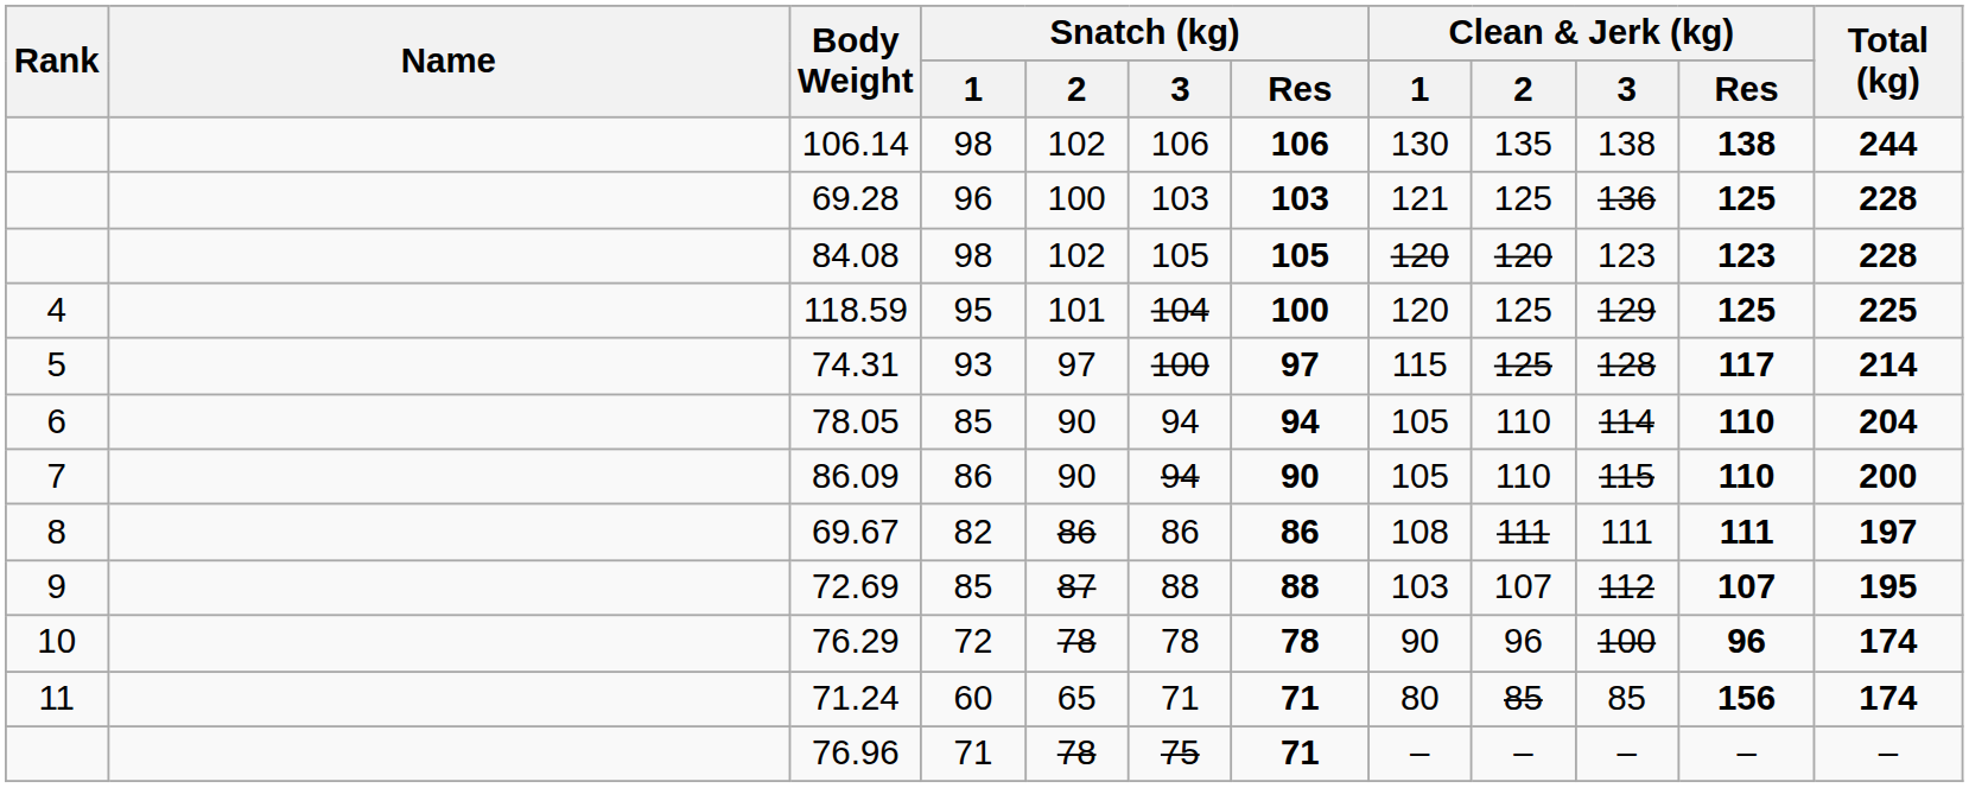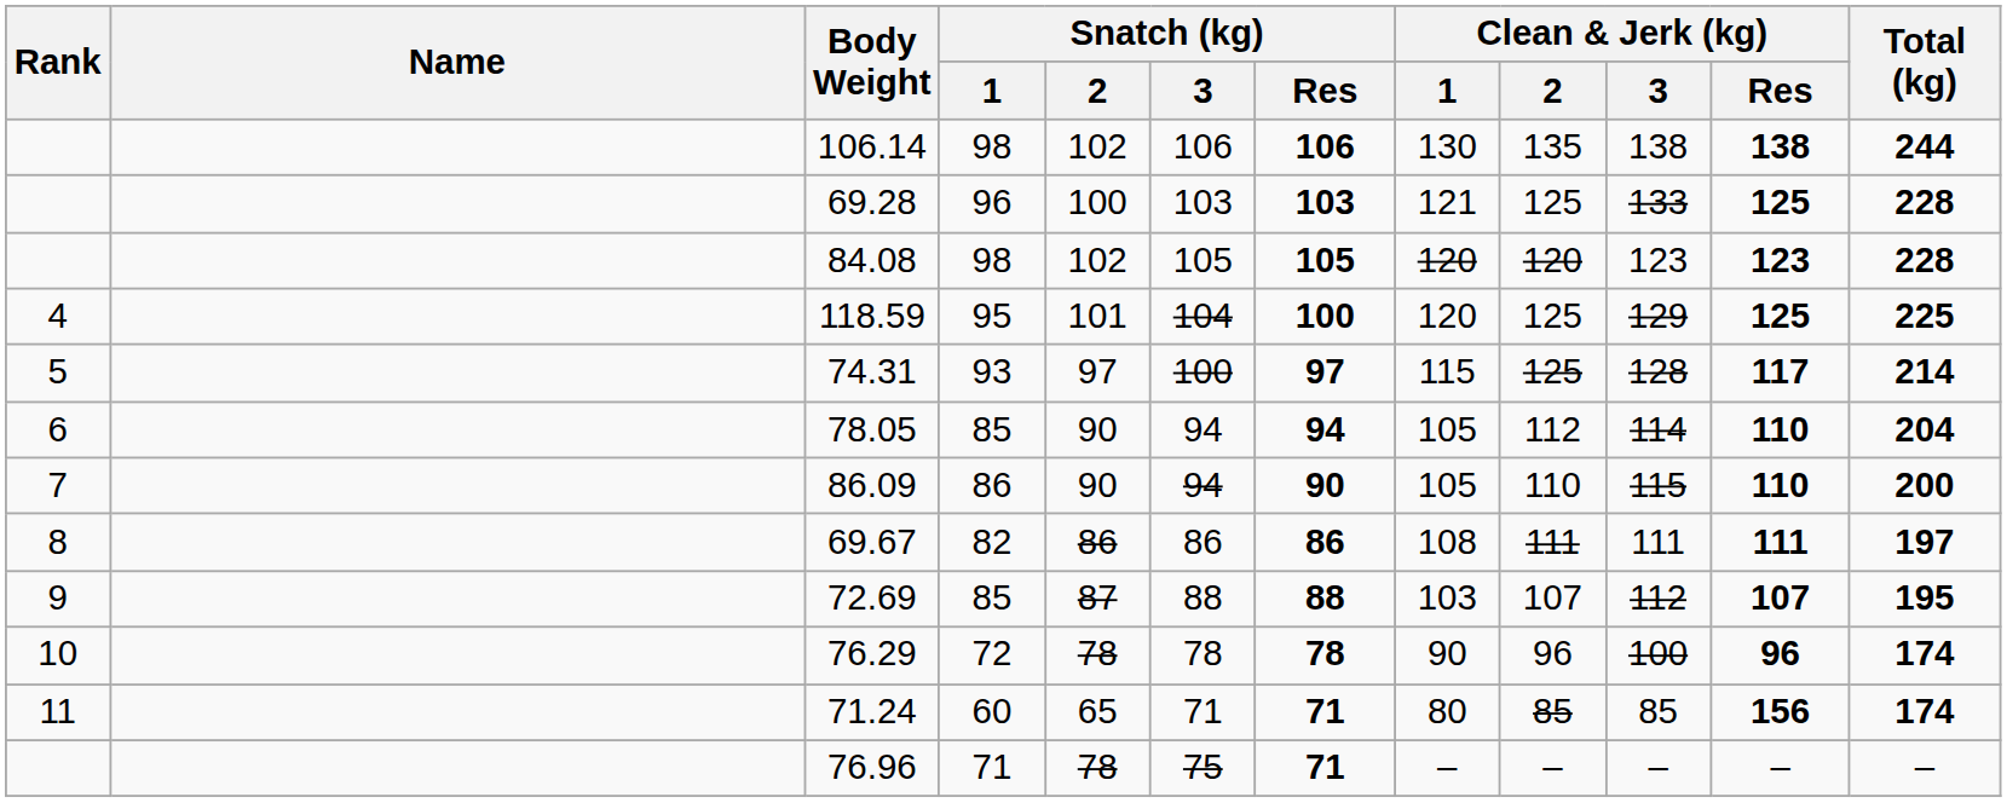 <table class = "wikitable" style="text-align:center;">
 <tr>
 <th rowspan=2>Rank</th>
 <th rowspan=2 width=305>Name</th>
 <th rowspan=2 width=50>Body Weight</th>
 <th colspan=4>Snatch (kg)</th>
 <th colspan=4>Clean & Jerk (kg)</th>
 <th rowspan=2 width=60>Total (kg)</th>
 </tr>
 <tr>
 <th width=40>1</th>
 <th width=40>2</th>
 <th width=40>3</th>
 <th width=55>Res</th>
 <th width=40>1</th>
 <th width=40>2</th>
 <th width=40>3</th>
 <th width=55>Res</th>
 </tr>
 <tr>
 <td></td>
 <td align=left></td>
 <td>106.14</td>
 <td>98</td>
 <td>102</td>
 <td>106</td>
 <td><strong>106</strong></td>
 <td>130</td>
 <td>135</td>
 <td>138</td>
 <td><strong>138</strong></td>
 <td><strong>244</strong></td>
 </tr>
 <tr>
 <td></td>
 <td align=left></td>
 <td>69.28</td>
 <td>96</td>
 <td>100</td>
 <td>103</td>
 <td><strong>103</strong></td>
 <td>121</td>
 <td>125</td>
-<td><s>136</s></td>
+<td><s>133</s></td>
 <td><strong>125</strong></td>
 <td><strong>228</strong></td>
 </tr>
 <tr>
 <td></td>
 <td align=left></td>
 <td>84.08</td>
 <td>98</td>
 <td>102</td>
 <td>105</td>
 <td><strong>105</strong></td>
 <td><s>120</s></td>
 <td><s>120</s></td>
 <td>123</td>
 <td><strong>123</strong></td>
 <td><strong>228</strong></td>
 </tr>
 <tr>
 <td>4</td>
 <td align=left></td>
 <td>118.59</td>
 <td>95</td>
 <td>101</td>
 <td><s>104</s></td>
 <td><strong>100</strong></td>
 <td>120</td>
 <td>125</td>
 <td><s>129</s></td>
 <td><strong>125</strong></td>
 <td><strong>225</strong></td>
 </tr>
 <tr>
 <td>5</td>
 <td align=left></td>
 <td>74.31</td>
 <td>93</td>
 <td>97</td>
 <td><s>100</s></td>
 <td><strong>97</strong></td>
 <td>115</td>
 <td><s>125</s></td>
 <td><s>128</s></td>
 <td><strong>117</strong></td>
 <td><strong>214</strong></td>
 </tr>
 <tr>
 <td>6</td>
 <td align=left></td>
 <td>78.05</td>
 <td>85</td>
 <td>90</td>
 <td>94</td>
 <td><strong>94</strong></td>
 <td>105</td>
-<td>110</td>
+<td>112</td>
 <td><s>114</s></td>
 <td><strong>110</strong></td>
 <td><strong>204</strong></td>
 </tr>
 <tr>
 <td>7</td>
 <td align=left></td>
 <td>86.09</td>
 <td>86</td>
 <td>90</td>
 <td><s>94</s></td>
 <td><strong>90</strong></td>
 <td>105</td>
 <td>110</td>
 <td><s>115</s></td>
 <td><strong>110</strong></td>
 <td><strong>200</strong></td>
 </tr>
 <tr>
 <td>8</td>
 <td align=left></td>
 <td>69.67</td>
 <td>82</td>
 <td><s>86</s></td>
 <td>86</td>
 <td><strong>86</strong></td>
 <td>108</td>
 <td><s>111</s></td>
 <td>111</td>
 <td><strong>111</strong></td>
 <td><strong>197</strong></td>
 </tr>
 <tr>
 <td>9</td>
 <td align=left></td>
 <td>72.69</td>
 <td>85</td>
 <td><s>87</s></td>
 <td>88</td>
 <td><strong>88</strong></td>
 <td>103</td>
 <td>107</td>
 <td><s>112</s></td>
 <td><strong>107</strong></td>
 <td><strong>195</strong></td>
 </tr>
 <tr>
 <td>10</td>
 <td align=left></td>
 <td>76.29</td>
 <td>72</td>
 <td><s>78</s></td>
 <td>78</td>
 <td><strong>78</strong></td>
 <td>90</td>
 <td>96</td>
 <td><s>100</s></td>
 <td><strong>96</strong></td>
 <td><strong>174</strong></td>
 </tr>
 <tr>
 <td>11</td>
 <td align=left></td>
 <td>71.24</td>
 <td>60</td>
 <td>65</td>
 <td>71</td>
 <td><strong>71</strong></td>
 <td>80</td>
 <td><s>85</s></td>
 <td>85</td>
 <td><strong>156</strong></td>
 <td><strong>174</strong></td>
 </tr>
 <tr>
 <td></td>
 <td align=left></td>
 <td>76.96</td>
 <td>71</td>
 <td><s>78</s></td>
 <td><s>75</s></td>
 <td><strong>71</strong></td>
 <td>–</td>
 <td>–</td>
 <td>–</td>
 <td>–</td>
 <td>–</td>
 </tr>
 </table>
